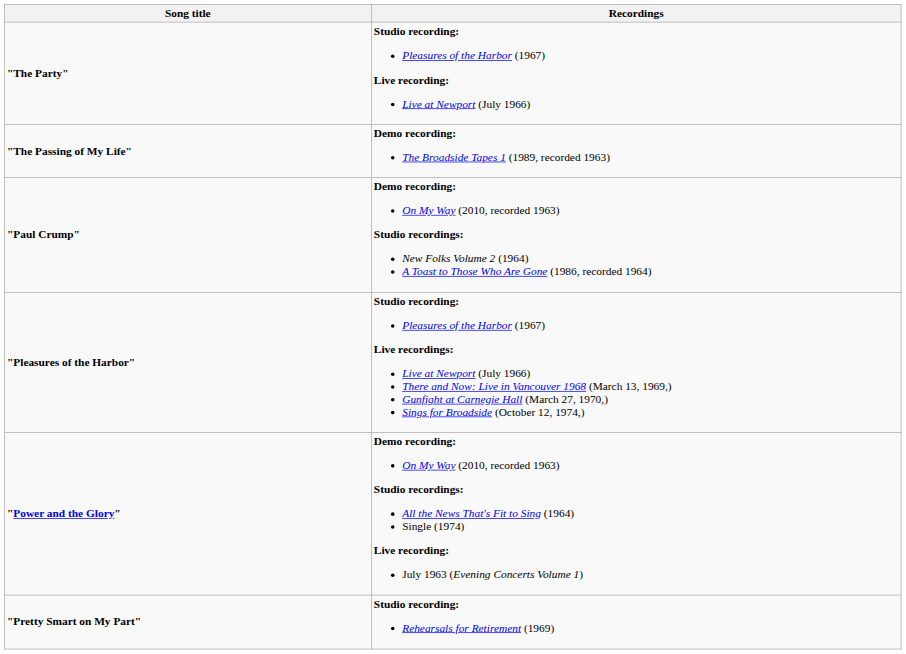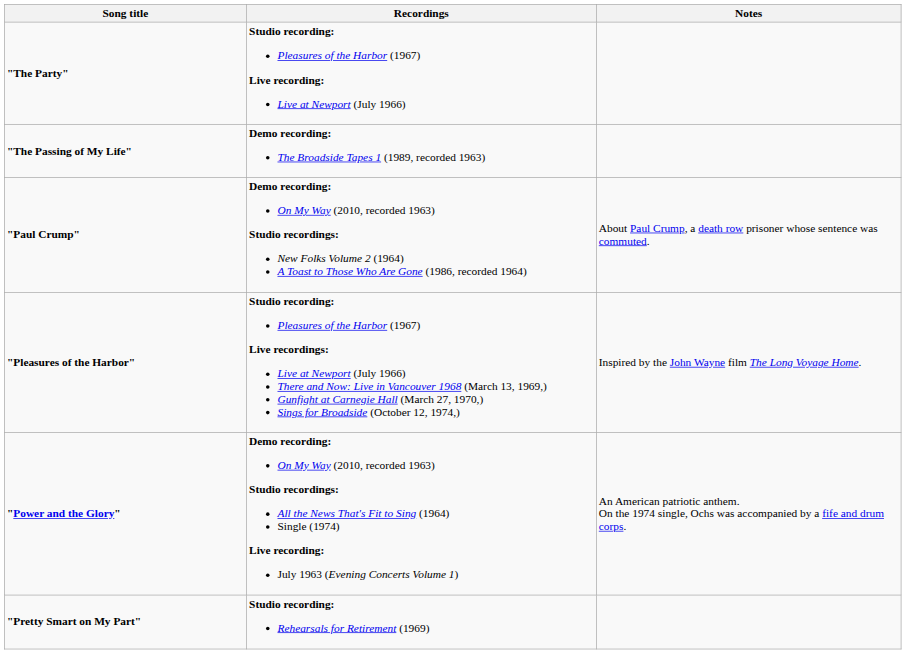 <table class="wikitable" width="100%">
 <tr>
 <th width="27%">Song title</th>
 <th width="39%">Recordings</th>
+<th width="34%">Notes</th>
 </tr>
 <tr>
 <td><strong>"The Party"</strong></td>
 <td><strong>Studio recording:</strong><br><ul><li><em><a href='#'>Pleasures of the Harbor</a></em> (1967)</li></ul><strong>Live recording:</strong><ul><li><em><a href='#'>Live at Newport</a></em> (July 1966)</li></ul></td>
+<td></td>
 </tr>
 <tr>
 <td><strong>"The Passing of My Life"</strong></td>
 <td><strong>Demo recording:</strong><br><ul><li><em><a href='#'>The Broadside Tapes 1</a></em> (1989, recorded 1963)</li></ul></td>
+<td></td>
 </tr>
 <tr>
 <td><strong>"Paul Crump"</strong></td>
 <td><strong>Demo recording:</strong><br><ul><li><em><a href='#'>On My Way</a></em> (2010, recorded 1963)</li></ul><strong>Studio recordings:</strong><ul><li><em>New Folks Volume 2</em> (1964)</li><li><em><a href='#'>A Toast to Those Who Are Gone</a></em> (1986, recorded 1964)</li></ul></td>
+<td>About <a href='#'>Paul Crump</a>, a <a href='#'>death row</a> prisoner whose sentence was <a href='#'>commuted</a>.</td>
 </tr>
 <tr>
 <td><strong>"Pleasures of the Harbor"</strong></td>
 <td><strong>Studio recording:</strong><br><ul><li><em><a href='#'>Pleasures of the Harbor</a></em> (1967)</li></ul><strong>Live recordings:</strong><ul><li><em><a href='#'>Live at Newport</a></em> (July 1966)</li><li><em><a href='#'>There and Now: Live in Vancouver 1968</a></em> (March 13, 1969,)</li><li><em><a href='#'>Gunfight at Carnegie Hall</a></em> (March 27, 1970,)</li><li><em><a href='#'>Sings for Broadside</a></em> (October 12, 1974,)</li></ul></td>
+<td>Inspired by the <a href='#'>John Wayne</a> film <em><a href='#'>The Long Voyage Home</a></em>.</td>
 </tr>
 <tr>
 <td><strong>"<a href='#'>Power and the Glory</a>"</strong></td>
 <td><strong>Demo recording:</strong><br><ul><li><em><a href='#'>On My Way</a></em> (2010, recorded 1963)</li></ul><strong>Studio recordings:</strong><ul><li><em><a href='#'>All the News That's Fit to Sing</a></em> (1964)</li><li>Single (1974)</li></ul><strong>Live recording:</strong><ul><li>July 1963 (<em>Evening Concerts Volume 1</em>)</li></ul></td>
+<td>An American patriotic anthem.<br>On the 1974 single, Ochs was accompanied by a <a href='#'>fife and drum corps</a>.</td>
 </tr>
 <tr>
 <td><strong>"Pretty Smart on My Part"</strong></td>
 <td><strong>Studio recording:</strong><br><ul><li><em><a href='#'>Rehearsals for Retirement</a></em> (1969)</li></ul></td>
+<td></td>
 </tr>
 </table>
